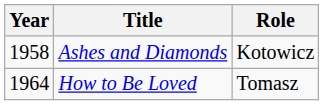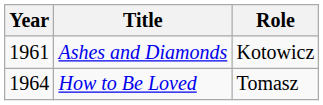 <table class="wikitable sortable">
 <tr>
 <th>Year</th>
 <th>Title</th>
 <th>Role</th>
 </tr>
 <tr>
-<td>1958</td>
+<td>1961</td>
 <td><em><a href='#'>Ashes and Diamonds</a></em></td>
 <td>Kotowicz</td>
 </tr>
 <tr>
 <td>1964</td>
 <td><em><a href='#'>How to Be Loved</a></em></td>
 <td>Tomasz</td>
 </tr>
 </table>
